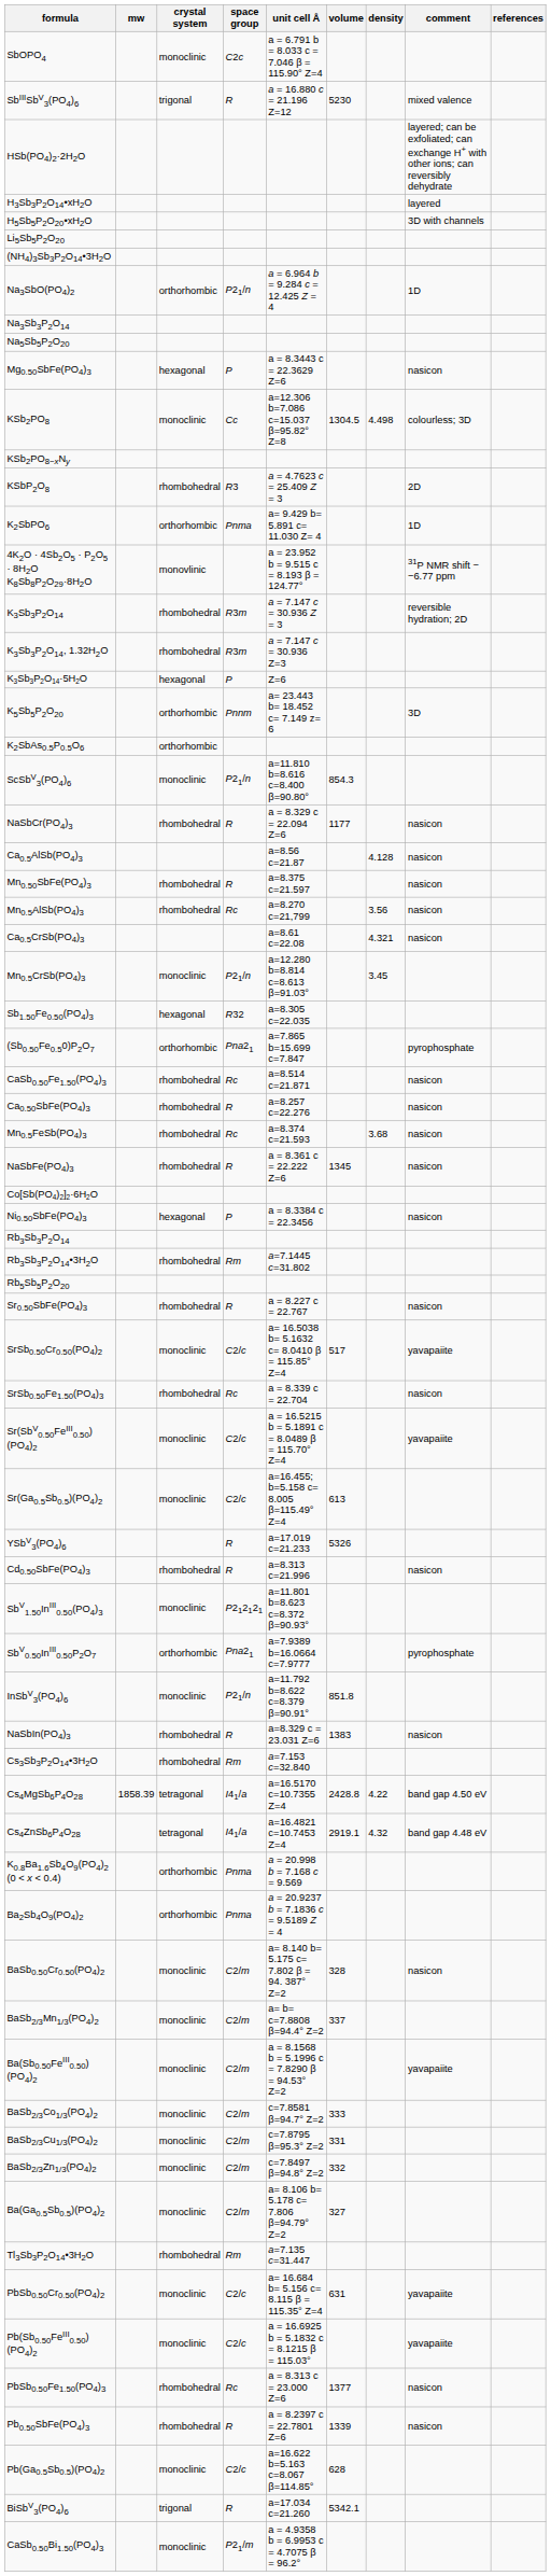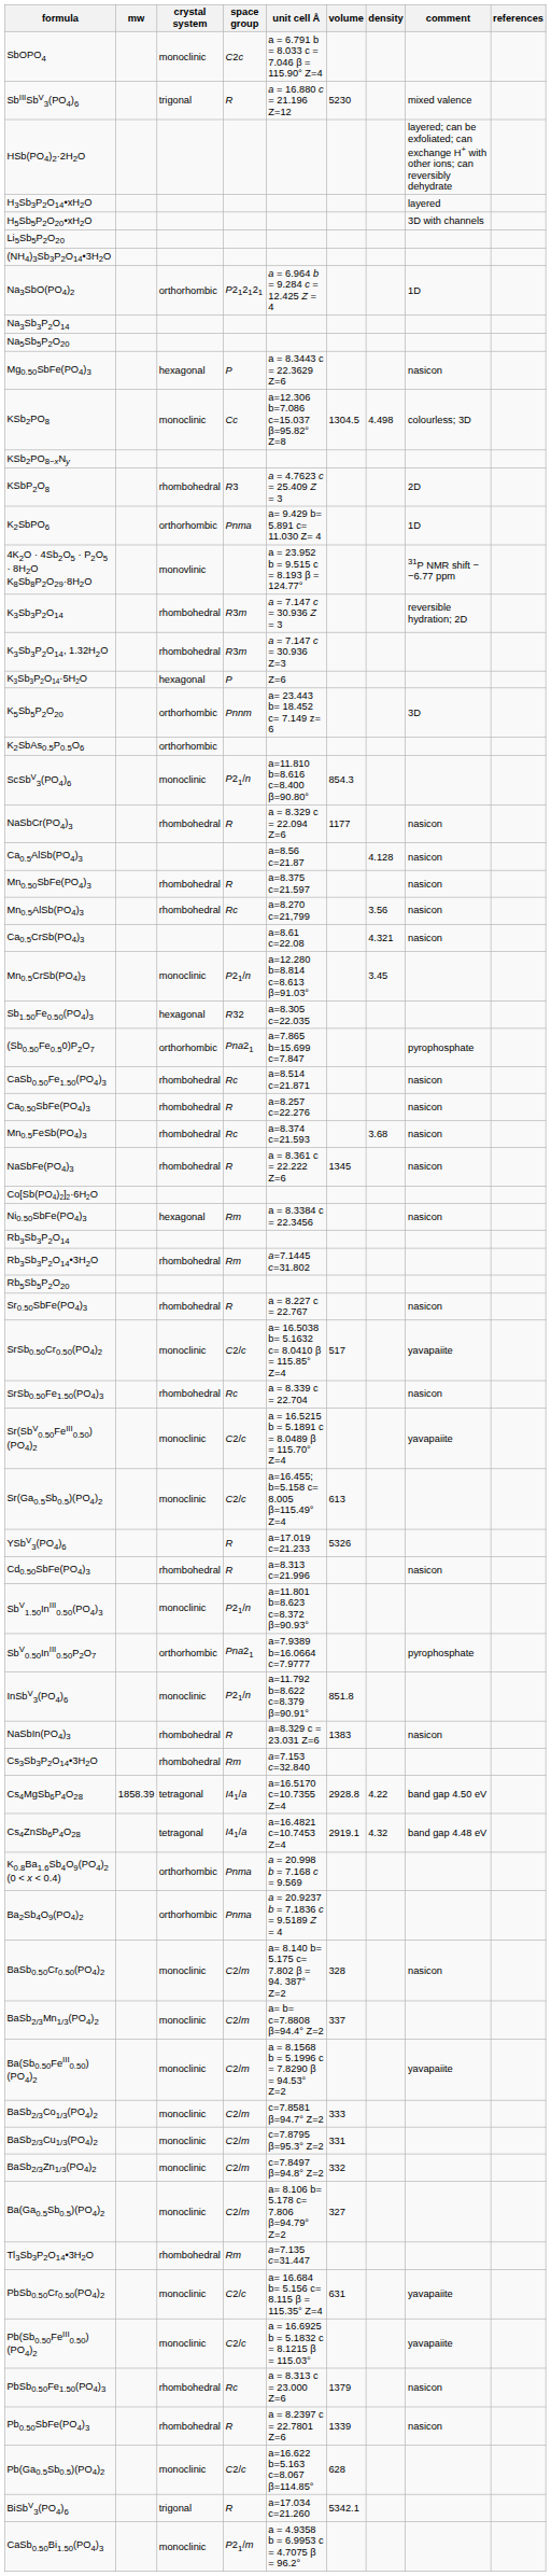 <table class="wikitable">
 <tr>
 <th>formula</th>
 <th>mw</th>
 <th>crystal system</th>
 <th>space group</th>
 <th>unit cell Å</th>
 <th>volume</th>
 <th>density</th>
 <th>comment</th>
 <th>references</th>
 </tr>
 <tr>
 <td>SbOPO<sub>4</sub></td>
 <td></td>
 <td>monoclinic</td>
 <td><em>C</em>2<em>c</em></td>
 <td>a = 6.791 b = 8.033 c = 7.046 β = 115.90° Z=4</td>
 <td></td>
 <td></td>
 <td></td>
 <td></td>
 </tr>
 <tr>
 <td>Sb<sup>III</sup>Sb<sup>V</sup><sub>3</sub>(PO<sub>4</sub>)<sub>6</sub></td>
 <td></td>
 <td>trigonal</td>
 <td><em>R</em></td>
 <td><em>a</em> = 16.880 <em>c</em> = 21.196 Z=12</td>
 <td>5230</td>
 <td></td>
 <td>mixed valence</td>
 <td></td>
 </tr>
 <tr>
 <td>HSb(PO<sub>4</sub>)<sub>2</sub>·2H<sub>2</sub>O</td>
 <td></td>
 <td></td>
 <td></td>
 <td></td>
 <td></td>
 <td></td>
 <td>layered; can be exfoliated; can exchange H<sup>+</sup> with other ions; can reversibly dehydrate</td>
 <td></td>
 </tr>
 <tr>
 <td>H<sub>3</sub>Sb<sub>3</sub>P<sub>2</sub>O<sub>14</sub>•xH<sub>2</sub>O</td>
 <td></td>
 <td></td>
 <td></td>
 <td></td>
 <td></td>
 <td></td>
 <td>layered</td>
 <td></td>
 </tr>
 <tr>
 <td>H<sub>5</sub>Sb<sub>5</sub>P<sub>2</sub>O<sub>20</sub>•xH<sub>2</sub>O</td>
 <td></td>
 <td></td>
 <td></td>
 <td></td>
 <td></td>
 <td></td>
 <td>3D with channels</td>
 <td></td>
 </tr>
 <tr>
 <td>Li<sub>5</sub>Sb<sub>5</sub>P<sub>2</sub>O<sub>20</sub></td>
 <td></td>
 <td></td>
 <td></td>
 <td></td>
 <td></td>
 <td></td>
 <td></td>
 <td></td>
 </tr>
 <tr>
 <td>(NH<sub>4</sub>)<sub>3</sub>Sb<sub>3</sub>P<sub>2</sub>O<sub>14</sub>•3H<sub>2</sub>O</td>
 <td></td>
 <td></td>
 <td></td>
 <td></td>
 <td></td>
 <td></td>
 <td></td>
 <td></td>
 </tr>
 <tr>
 <td>Na<sub>3</sub>SbO(PO<sub>4</sub>)<sub>2</sub></td>
 <td></td>
 <td>orthorhombic</td>
-<td><em>P</em>2<sub>1</sub>/<em>n</em></td>
+<td><em>P</em>2<sub>1</sub>2<sub>1</sub>2<sub>1</sub></td>
 <td><em>a</em> = 6.964 <em>b</em> = 9.284 <em>c</em> = 12.425 <em>Z</em> = 4</td>
 <td></td>
 <td></td>
 <td>1D</td>
 <td></td>
 </tr>
 <tr>
 <td>Na<sub>3</sub>Sb<sub>3</sub>P<sub>2</sub>O<sub>14</sub></td>
 <td></td>
 <td></td>
 <td></td>
 <td></td>
 <td></td>
 <td></td>
 <td></td>
 <td></td>
 </tr>
 <tr>
 <td>Na<sub>5</sub>Sb<sub>5</sub>P<sub>2</sub>O<sub>20</sub></td>
 <td></td>
 <td></td>
 <td></td>
 <td></td>
 <td></td>
 <td></td>
 <td></td>
 <td></td>
 </tr>
 <tr>
 <td>Mg<sub>0.50</sub>SbFe(PO<sub>4</sub>)<sub>3</sub></td>
 <td></td>
 <td>hexagonal</td>
 <td><em>P</em></td>
 <td>a = 8.3443 c = 22.3629 Z=6</td>
 <td></td>
 <td></td>
 <td>nasicon</td>
 <td></td>
 </tr>
 <tr>
 <td>KSb<sub>2</sub>PO<sub>8</sub></td>
 <td></td>
 <td>monoclinic</td>
 <td><em>Cc</em></td>
 <td>a=12.306 b=7.086 c=15.037 β=95.82° Z=8</td>
 <td>1304.5</td>
 <td>4.498</td>
 <td>colourless; 3D</td>
 <td></td>
 </tr>
 <tr>
 <td>KSb<sub>2</sub>PO<sub>8−<em>x</em></sub>N<sub><em>y</em></sub></td>
 <td></td>
 <td></td>
 <td></td>
 <td></td>
 <td></td>
 <td></td>
 <td></td>
 <td></td>
 </tr>
 <tr>
 <td>KSbP<sub>2</sub>O<sub>8</sub></td>
 <td></td>
 <td>rhombohedral</td>
 <td><em>R</em>3</td>
 <td><em>a</em> = 4.7623 <em>c</em> = 25.409 <em>Z</em> = 3</td>
 <td></td>
 <td></td>
 <td>2D</td>
 <td></td>
 </tr>
 <tr>
 <td>K<sub>2</sub>SbPO<sub>6</sub></td>
 <td></td>
 <td>orthorhombic</td>
 <td><em>Pnma</em></td>
 <td>a= 9.429 b= 5.891 c= 11.030 Z= 4</td>
 <td></td>
 <td></td>
 <td>1D</td>
 <td></td>
 </tr>
 <tr>
 <td>4K<sub>2</sub>O · 4Sb<sub>2</sub>O<sub>5</sub> · P<sub>2</sub>O<sub>5</sub> · 8H<sub>2</sub>O<br>K<sub>8</sub>Sb<sub>8</sub>P<sub>2</sub>O<sub>29</sub>·8H<sub>2</sub>O</td>
 <td></td>
 <td>monovlinic</td>
 <td></td>
 <td>a = 23.952 b = 9.515 c = 8.193 β = 124.77°</td>
 <td></td>
 <td></td>
 <td><sup>31</sup>P NMR shift −−6.77 ppm</td>
 <td></td>
 </tr>
 <tr>
 <td>K<sub>3</sub>Sb<sub>3</sub>P<sub>2</sub>O<sub>14</sub></td>
 <td></td>
 <td>rhombohedral</td>
 <td><em>R</em>3<em>m</em></td>
 <td><em>a</em> = 7.147 <em>c</em> = 30.936 <em>Z</em> = 3</td>
 <td></td>
 <td></td>
 <td>reversible hydration; 2D</td>
 <td></td>
 </tr>
 <tr>
 <td>K<sub>3</sub>Sb<sub>3</sub>P<sub>2</sub>O<sub>14</sub>, 1.32H<sub>2</sub>O</td>
 <td></td>
 <td>rhombohedral</td>
 <td><em>R</em>3<em>m</em></td>
 <td><em>a</em> = 7.147 <em>c</em> = 30.936 Z=3</td>
 <td></td>
 <td></td>
 <td></td>
 <td></td>
 </tr>
 <tr>
 <td>K<small><sub>3</sub></small>Sb<small><sub>3</sub></small>P<small><sub>2</sub></small>O<small><sub>14</sub></small>·5H<small><sub>2</sub></small>O</td>
 <td></td>
 <td>hexagonal</td>
 <td><em>P</em></td>
 <td>Z=6</td>
 <td></td>
 <td></td>
 <td></td>
 <td></td>
 </tr>
 <tr>
 <td>K<sub>5</sub>Sb<sub>5</sub>P<sub>2</sub>O<sub>20</sub></td>
 <td></td>
 <td>orthorhombic</td>
 <td><em>Pnnm</em></td>
 <td>a= 23.443 b= 18.452 c= 7.149 z= 6</td>
 <td></td>
 <td></td>
 <td>3D</td>
 <td></td>
 </tr>
 <tr>
 <td>K<sub>2</sub>SbAs<sub>0.5</sub>P<sub>0.5</sub>O<sub>6</sub></td>
 <td></td>
 <td>orthorhombic</td>
 <td></td>
 <td></td>
 <td></td>
 <td></td>
 <td></td>
 <td></td>
 </tr>
 <tr>
 <td>ScSb<sup>V</sup><sub>3</sub>(PO<sub>4</sub>)<sub>6</sub></td>
 <td></td>
 <td>monoclinic</td>
 <td><em>P</em>2<sub>1</sub>/<em>n</em></td>
 <td>a=11.810 b=8.616 c=8.400  β=90.80°</td>
 <td>854.3</td>
 <td></td>
 <td></td>
 <td></td>
 </tr>
 <tr>
 <td>NaSbCr(PO<sub>4</sub>)<sub>3</sub></td>
 <td></td>
 <td>rhombohedral</td>
 <td><em>R</em></td>
 <td>a = 8.329 c = 22.094 Z=6</td>
 <td>1177</td>
 <td></td>
 <td>nasicon</td>
 <td></td>
 </tr>
 <tr>
 <td>Ca<sub>0.5</sub>AlSb(PO<sub>4</sub>)<sub>3</sub></td>
 <td></td>
 <td></td>
 <td></td>
 <td>a=8.56 c=21.87</td>
 <td></td>
 <td>4.128</td>
 <td>nasicon</td>
 <td></td>
 </tr>
 <tr>
 <td>Mn<sub>0.50</sub>SbFe(PO<sub>4</sub>)<sub>3</sub></td>
 <td></td>
 <td>rhombohedral</td>
 <td><em>R</em></td>
 <td>a=8.375 c=21.597</td>
 <td></td>
 <td></td>
 <td>nasicon</td>
 <td></td>
 </tr>
 <tr>
 <td>Mn<sub>0.5</sub>AlSb(PO<sub>4</sub>)<sub>3</sub></td>
 <td></td>
 <td>rhombohedral</td>
 <td><em>R</em><em>c</em></td>
 <td>a=8.270 c=21,799</td>
 <td></td>
 <td>3.56</td>
 <td>nasicon</td>
 <td></td>
 </tr>
 <tr>
 <td>Ca<sub>0.5</sub>CrSb(PO<sub>4</sub>)<sub>3</sub></td>
 <td></td>
 <td></td>
 <td></td>
 <td>a=8.61 c=22.08</td>
 <td></td>
 <td>4.321</td>
 <td>nasicon</td>
 <td></td>
 </tr>
 <tr>
 <td>Mn<sub>0.5</sub>CrSb(PO<sub>4</sub>)<sub>3</sub></td>
 <td></td>
 <td>monoclinic</td>
 <td><em>P</em>2<sub>1</sub>/<em>n</em></td>
 <td>a=12.280 b=8.814 c=8.613 β=91.03°</td>
 <td></td>
 <td>3.45</td>
 <td></td>
 <td></td>
 </tr>
 <tr>
 <td>Sb<sub>1.50</sub>Fe<sub>0.50</sub>(PO<sub>4</sub>)<sub>3</sub></td>
 <td></td>
 <td>hexagonal</td>
 <td><em>R</em>32</td>
 <td>a=8.305 c=22.035</td>
 <td></td>
 <td></td>
 <td></td>
 <td></td>
 </tr>
 <tr>
 <td>(Sb<sub>0.50</sub>Fe<sub>0.5</sub>0)P<sub>2</sub>O<sub>7</sub></td>
 <td></td>
 <td>orthorhombic</td>
 <td><em>Pna</em>2<sub>1</sub></td>
 <td>a=7.865 b=15.699 c=7.847</td>
 <td></td>
 <td></td>
 <td>pyrophosphate</td>
 <td></td>
 </tr>
 <tr>
 <td>CaSb<sub>0.50</sub>Fe<sub>1.50</sub>(PO<sub>4</sub>)<sub>3</sub></td>
 <td></td>
 <td>rhombohedral</td>
 <td><em>R</em><em>c</em></td>
 <td>a=8.514 c=21.871</td>
 <td></td>
 <td></td>
 <td>nasicon</td>
 <td></td>
 </tr>
 <tr>
 <td>Ca<sub>0.50</sub>SbFe(PO<sub>4</sub>)<sub>3</sub></td>
 <td></td>
 <td>rhombohedral</td>
 <td><em>R</em></td>
 <td>a=8.257 c=22.276</td>
 <td></td>
 <td></td>
 <td>nasicon</td>
 <td></td>
 </tr>
 <tr>
 <td>Mn<sub>0.5</sub>FeSb(PO<sub>4</sub>)<sub>3</sub></td>
 <td></td>
 <td>rhombohedral</td>
 <td><em>R</em><em>c</em></td>
 <td>a=8.374 c=21.593</td>
 <td></td>
 <td>3.68</td>
 <td>nasicon</td>
 <td></td>
 </tr>
 <tr>
 <td>NaSbFe(PO<sub>4</sub>)<sub>3</sub></td>
 <td></td>
 <td>rhombohedral</td>
 <td><em>R</em></td>
 <td>a = 8.361 c = 22.222 Z=6</td>
 <td>1345</td>
 <td></td>
 <td>nasicon</td>
 <td></td>
 </tr>
 <tr>
 <td>Co[Sb(PO<small><sub>4</sub></small>)<small><sub>2</sub></small>]<small><sub>2</sub></small>·6H<small><sub>2</sub></small>O</td>
 <td></td>
 <td></td>
 <td></td>
 <td></td>
 <td></td>
 <td></td>
 <td></td>
 <td></td>
 </tr>
 <tr>
 <td>Ni<sub>0.50</sub>SbFe(PO<sub>4</sub>)<sub>3</sub></td>
 <td></td>
 <td>hexagonal</td>
-<td><em>P</em></td>
+<td><em>R</em><em>m</em></td>
 <td>a = 8.3384 c = 22.3456</td>
 <td></td>
 <td></td>
 <td>nasicon</td>
 <td></td>
 </tr>
 <tr>
 <td>Rb<sub>3</sub>Sb<sub>3</sub>P<sub>2</sub>O<sub>14</sub></td>
 <td></td>
 <td></td>
 <td></td>
 <td></td>
 <td></td>
 <td></td>
 <td></td>
 <td></td>
 </tr>
 <tr>
 <td>Rb<sub>3</sub>Sb<sub>3</sub>P<sub>2</sub>O<sub>14</sub>•3H<sub>2</sub>O</td>
 <td></td>
 <td>rhombohedral</td>
 <td><em>R</em><em>m</em></td>
 <td><em>a</em>=7.1445 <em>c</em>=31.802</td>
 <td></td>
 <td></td>
 <td></td>
 <td></td>
 </tr>
 <tr>
 <td>Rb<sub>5</sub>Sb<sub>5</sub>P<sub>2</sub>O<sub>20</sub></td>
 <td></td>
 <td></td>
 <td></td>
 <td></td>
 <td></td>
 <td></td>
 <td></td>
 <td></td>
 </tr>
 <tr>
 <td>Sr<sub>0.50</sub>SbFe(PO<sub>4</sub>)<sub>3</sub></td>
 <td></td>
 <td>rhombohedral</td>
 <td><em>R</em></td>
 <td>a = 8.227 c = 22.767</td>
 <td></td>
 <td></td>
 <td>nasicon</td>
 <td></td>
 </tr>
 <tr>
 <td>SrSb<sub>0.50</sub>Cr<sub>0.50</sub>(PO<sub>4</sub>)<sub>2</sub></td>
 <td></td>
 <td>monoclinic</td>
 <td><em>C</em>2/<em>c</em></td>
 <td>a= 16.5038 b= 5.1632 c= 8.0410 β = 115.85° Z=4</td>
 <td>517</td>
 <td></td>
 <td>yavapaiite</td>
 <td></td>
 </tr>
 <tr>
 <td>SrSb<sub>0.50</sub>Fe<sub>1.50</sub>(PO<sub>4</sub>)<sub>3</sub></td>
 <td></td>
 <td>rhombohedral</td>
 <td><em>R</em><em>c</em></td>
 <td>a = 8.339 c = 22.704</td>
 <td></td>
 <td></td>
 <td>nasicon</td>
 <td></td>
 </tr>
 <tr>
 <td>Sr(Sb<sup>V</sup><sub>0.50</sub>Fe<sup>III</sup><sub>0.50</sub>)(PO<sub>4</sub>)<sub>2</sub></td>
 <td></td>
 <td>monoclinic</td>
 <td><em>C</em>2/<em>c</em></td>
 <td>a = 16.5215 b = 5.1891 c = 8.0489 β = 115.70° Z=4</td>
 <td></td>
 <td></td>
 <td>yavapaiite</td>
 <td></td>
 </tr>
 <tr>
 <td>Sr(Ga<sub>0.5</sub>Sb<sub>0.5</sub>)(PO<sub>4</sub>)<sub>2</sub></td>
 <td></td>
 <td>monoclinic</td>
 <td><em>C</em>2/<em>c</em></td>
 <td>a=16.455; b=5.158 c= 8.005 β=115.49° Z=4</td>
 <td>613</td>
 <td></td>
 <td></td>
 <td></td>
 </tr>
 <tr>
 <td>YSb<sup>V</sup><sub>3</sub>(PO<sub>4</sub>)<sub>6</sub></td>
 <td></td>
 <td></td>
 <td><em>R</em></td>
 <td>a=17.019 c=21.233</td>
 <td>5326</td>
 <td></td>
 <td></td>
 <td></td>
 </tr>
 <tr>
 <td>Cd<sub>0.50</sub>SbFe(PO<sub>4</sub>)<sub>3</sub></td>
 <td></td>
 <td>rhombohedral</td>
 <td><em>R</em></td>
 <td>a=8.313 c=21.996</td>
 <td></td>
 <td></td>
 <td>nasicon</td>
 <td></td>
 </tr>
 <tr>
 <td>Sb<sup>V</sup><sub>1.50</sub>In<sup>III</sup><sub>0.50</sub>(PO<sub>4</sub>)<sub>3</sub></td>
 <td></td>
 <td>monoclinic</td>
-<td><em>P</em>2<sub>1</sub>2<sub>1</sub>2<sub>1</sub></td>
+<td><em>P</em>2<sub>1</sub>/<em>n</em></td>
 <td>a=11.801 b=8.623 c=8.372 β=90.93°</td>
 <td></td>
 <td></td>
 <td></td>
 <td></td>
 </tr>
 <tr>
 <td>Sb<sup>V</sup><sub>0.50</sub>In<sup>III</sup><sub>0.50</sub>P<sub>2</sub>O<sub>7</sub></td>
 <td></td>
 <td>orthorhombic</td>
 <td><em>Pna</em>2<sub>1</sub></td>
 <td>a=7.9389 b=16.0664 c=7.9777</td>
 <td></td>
 <td></td>
 <td>pyrophosphate</td>
 <td></td>
 </tr>
 <tr>
 <td>InSb<sup>V</sup><sub>3</sub>(PO<sub>4</sub>)<sub>6</sub></td>
 <td></td>
 <td>monoclinic</td>
 <td><em>P</em>2<sub>1</sub>/<em>n</em></td>
 <td>a=11.792 b=8.622 c=8.379  β=90.91°</td>
 <td>851.8</td>
 <td></td>
 <td></td>
 <td></td>
 </tr>
 <tr>
 <td>NaSbIn(PO<sub>4</sub>)<sub>3</sub></td>
 <td></td>
 <td>rhombohedral</td>
 <td><em>R</em></td>
 <td>a=8.329 c = 23.031 Z=6</td>
 <td>1383</td>
 <td></td>
 <td>nasicon</td>
 <td></td>
 </tr>
 <tr>
 <td>Cs<sub>3</sub>Sb<sub>3</sub>P<sub>2</sub>O<sub>14</sub>•3H<sub>2</sub>O</td>
 <td></td>
 <td>rhombohedral</td>
 <td><em>R</em><em>m</em></td>
 <td><em>a</em>=7.153 <em>c</em>=32.840</td>
 <td></td>
 <td></td>
 <td></td>
 <td></td>
 </tr>
 <tr>
 <td>Cs<sub>4</sub>MgSb<sub>6</sub>P<sub>4</sub>O<sub>28</sub></td>
 <td>1858.39</td>
 <td>tetragonal</td>
 <td><em>I</em>4<sub>1</sub>/<em>a</em></td>
 <td>a=16.5170 c=10.7355 Z=4</td>
-<td>2428.8</td>
+<td>2928.8</td>
 <td>4.22</td>
 <td>band gap 4.50 eV</td>
 <td></td>
 </tr>
 <tr>
 <td>Cs<sub>4</sub>ZnSb<sub>6</sub>P<sub>4</sub>O<sub>28</sub></td>
 <td></td>
 <td>tetragonal</td>
 <td><em>I</em>4<sub>1</sub>/<em>a</em></td>
 <td>a=16.4821 c=10.7453 Z=4</td>
 <td>2919.1</td>
 <td>4.32</td>
 <td>band gap 4.48 eV</td>
 <td></td>
 </tr>
 <tr>
 <td>K<sub>0.8</sub>Ba<sub>1.6</sub>Sb<sub>4</sub>O<sub>9</sub>(PO<sub>4</sub>)<sub>2</sub> (0 < <em>x</em> < 0.4)</td>
 <td></td>
 <td>orthorhombic</td>
 <td><em>Pnma</em></td>
 <td><em>a</em> = 20.998 <em>b</em> = 7.168 <em>c</em> = 9.569</td>
 <td></td>
 <td></td>
 <td></td>
 <td></td>
 </tr>
 <tr>
 <td>Ba<sub>2</sub>Sb<sub>4</sub>O<sub>9</sub>(PO<sub>4</sub>)<sub>2</sub></td>
 <td></td>
 <td>orthorhombic</td>
 <td><em>Pnma</em></td>
 <td><em>a</em> = 20.9237 <em>b</em> = 7.1836 <em>c</em> = 9.5189 <em>Z</em> = 4</td>
 <td></td>
 <td></td>
 <td></td>
 <td></td>
 </tr>
 <tr>
 <td>BaSb<sub>0.50</sub>Cr<sub>0.50</sub>(PO<sub>4</sub>)<sub>2</sub></td>
 <td></td>
 <td>monoclinic</td>
 <td><em>C</em>2/<em>m</em></td>
 <td>a= 8.140 b= 5.175 c= 7.802 β = 94. 387° Z=2</td>
 <td>328</td>
 <td></td>
 <td>nasicon</td>
 <td></td>
 </tr>
 <tr>
 <td>BaSb<sub>2/3</sub>Mn<sub>1/3</sub>(PO<sub>4</sub>)<sub>2</sub></td>
 <td></td>
 <td>monoclinic</td>
 <td><em>C</em>2/<em>m</em></td>
 <td>a= b= c=7.8808 β=94.4° Z=2</td>
 <td>337</td>
 <td></td>
 <td></td>
 <td></td>
 </tr>
 <tr>
 <td>Ba(Sb<sub>0.50</sub>Fe<sup>III</sup><sub>0.50</sub>)(PO<sub>4</sub>)<sub>2</sub></td>
 <td></td>
 <td>monoclinic</td>
 <td><em>C</em>2/<em>m</em></td>
 <td>a = 8.1568 b = 5.1996 c = 7.8290 β = 94.53° Z=2</td>
 <td></td>
 <td></td>
 <td>yavapaiite</td>
 <td></td>
 </tr>
 <tr>
 <td>BaSb<sub>2/3</sub>Co<sub>1/3</sub>(PO<sub>4</sub>)<sub>2</sub></td>
 <td></td>
 <td>monoclinic</td>
 <td><em>C</em>2/<em>m</em></td>
 <td>c=7.8581 β=94.7° Z=2</td>
 <td>333</td>
 <td></td>
 <td></td>
 <td></td>
 </tr>
 <tr>
 <td>BaSb<sub>2/3</sub>Cu<sub>1/3</sub>(PO<sub>4</sub>)<sub>2</sub></td>
 <td></td>
 <td>monoclinic</td>
 <td><em>C</em>2/<em>m</em></td>
 <td>c=7.8795 β=95.3° Z=2</td>
 <td>331</td>
 <td></td>
 <td></td>
 <td></td>
 </tr>
 <tr>
 <td>BaSb<sub>2/3</sub>Zn<sub>1/3</sub>(PO<sub>4</sub>)<sub>2</sub></td>
 <td></td>
 <td>monoclinic</td>
 <td><em>C</em>2/<em>m</em></td>
 <td>c=7.8497 β=94.8° Z=2</td>
 <td>332</td>
 <td></td>
 <td></td>
 <td></td>
 </tr>
 <tr>
 <td>Ba(Ga<sub>0.5</sub>Sb<sub>0.5</sub>)(PO<sub>4</sub>)<sub>2</sub></td>
 <td></td>
 <td>monoclinic</td>
 <td><em>C</em>2/<em>m</em></td>
 <td>a= 8.106 b= 5.178 c= 7.806 β=94.79° Z=2</td>
 <td>327</td>
 <td></td>
 <td></td>
 <td></td>
 </tr>
 <tr>
 <td>Tl<sub>3</sub>Sb<sub>3</sub>P<sub>2</sub>O<sub>14</sub>•3H<sub>2</sub>O</td>
 <td></td>
 <td>rhombohedral</td>
 <td><em>R</em><em>m</em></td>
 <td><em>a</em>=7.135 <em>c</em>=31.447</td>
 <td></td>
 <td></td>
 <td></td>
 <td></td>
 </tr>
 <tr>
 <td>PbSb<sub>0.50</sub>Cr<sub>0.50</sub>(PO<sub>4</sub>)<sub>2</sub></td>
 <td></td>
 <td>monoclinic</td>
 <td><em>C</em>2/<em>c</em></td>
 <td>a= 16.684 b= 5.156 c= 8.115 β = 115.35° Z=4</td>
 <td>631</td>
 <td></td>
 <td>yavapaiite</td>
 <td></td>
 </tr>
 <tr>
 <td>Pb(Sb<sub>0.50</sub>Fe<sup>III</sup><sub>0.50</sub>)(PO<sub>4</sub>)<sub>2</sub></td>
 <td></td>
 <td>monoclinic</td>
 <td><em>C</em>2/<em>c</em></td>
 <td>a = 16.6925 b = 5.1832 c = 8.1215 β = 115.03°</td>
 <td></td>
 <td></td>
 <td>yavapaiite</td>
 <td></td>
 </tr>
 <tr>
 <td>PbSb<sub>0.50</sub>Fe<sub>1.50</sub>(PO<sub>4</sub>)<sub>3</sub></td>
 <td></td>
 <td>rhombohedral</td>
 <td><em>R</em><em>c</em></td>
 <td>a = 8.313 c = 23.000 Z=6</td>
-<td>1377</td>
+<td>1379</td>
 <td></td>
 <td>nasicon</td>
 <td></td>
 </tr>
 <tr>
 <td>Pb<sub>0.50</sub>SbFe(PO<sub>4</sub>)<sub>3</sub></td>
 <td></td>
 <td>rhombohedral</td>
 <td><em>R</em></td>
 <td>a = 8.2397 c = 22.7801 Z=6</td>
 <td>1339</td>
 <td></td>
 <td>nasicon</td>
 <td></td>
 </tr>
 <tr>
 <td>Pb(Ga<sub>0.5</sub>Sb<sub>0.5</sub>)(PO<sub>4</sub>)<sub>2</sub></td>
 <td></td>
 <td>monoclinic</td>
 <td><em>C</em>2/<em>c</em></td>
 <td>a=16.622 b=5.163 c=8.067 β=114.85°</td>
 <td>628</td>
 <td></td>
 <td></td>
 <td></td>
 </tr>
 <tr>
 <td>BiSb<sup>V</sup><sub>3</sub>(PO<sub>4</sub>)<sub>6</sub></td>
 <td></td>
 <td>trigonal</td>
 <td><em>R</em></td>
 <td>a=17.034 c=21.260</td>
 <td>5342.1</td>
 <td></td>
 <td></td>
 <td></td>
 </tr>
 <tr>
 <td>CaSb<sub>0.50</sub>Bi<sub>1.50</sub>(PO<sub>4</sub>)<sub>3</sub></td>
 <td></td>
 <td>monoclinic</td>
 <td><em>P</em>2<sub>1</sub>/<em>m</em></td>
 <td>a = 4.9358 b = 6.9953 c = 4.7075 β = 96.2°</td>
 <td></td>
 <td></td>
 <td></td>
 <td></td>
 </tr>
 </table>
